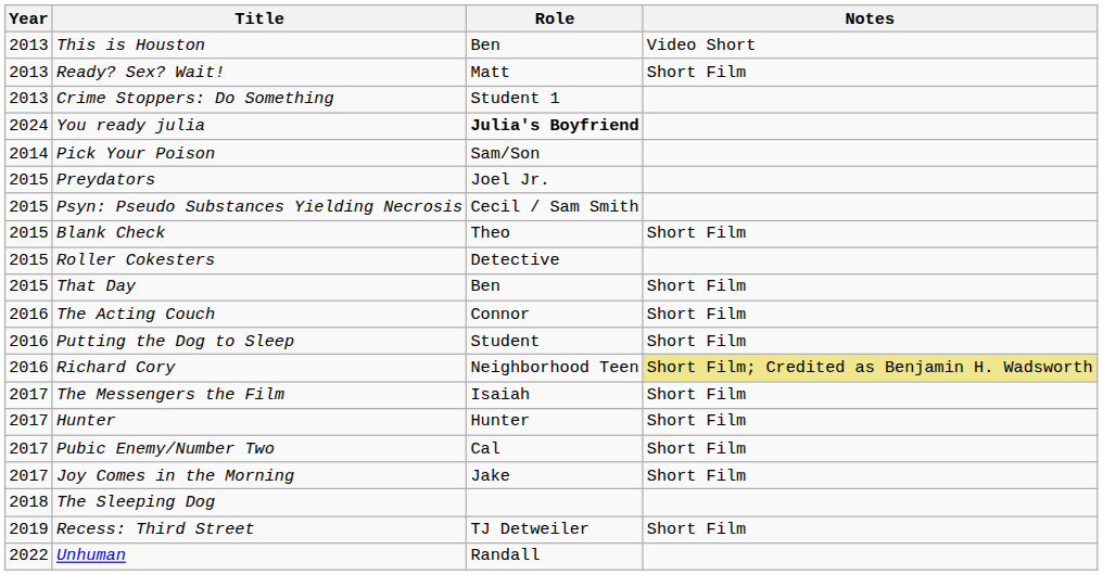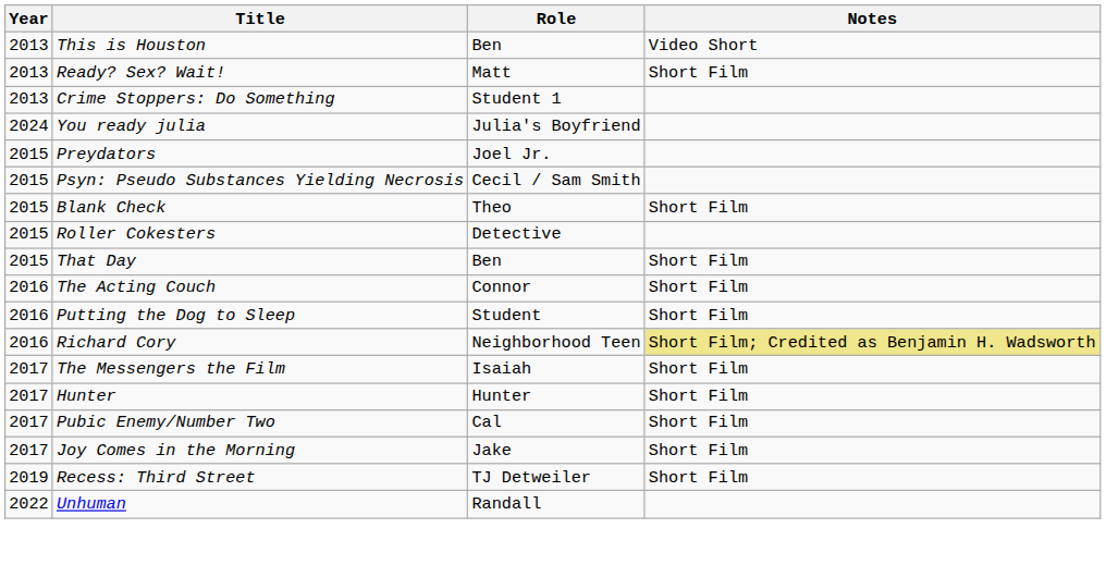 <table class="wikitable sortable">
 <tr>
 <th>Year</th>
 <th>Title</th>
 <th>Role</th>
 <th class="unsortable">Notes</th>
 </tr>
 <tr>
 <td>2013</td>
 <td><em>This is Houston</em></td>
 <td>Ben</td>
 <td>Video Short</td>
 </tr>
 <tr>
 <td>2013</td>
 <td><em>Ready? Sex? Wait!</em></td>
 <td>Matt</td>
 <td>Short Film</td>
 </tr>
 <tr>
 <td>2013</td>
 <td><em>Crime Stoppers: Do Something</em></td>
 <td>Student 1</td>
 <td></td>
 </tr>
 <tr>
 <td>2024</td>
 <td><em>You ready julia</em></td>
-<td><strong>Julia's Boyfriend</strong></td>
-<td></td>
-</tr>
-<tr>
-<td>2014</td>
-<td><em>Pick Your Poison</em></td>
-<td>Sam/Son</td>
+<td>Julia's Boyfriend</td>
 <td></td>
 </tr>
 <tr>
 <td>2015</td>
 <td><em>Preydators</em></td>
 <td>Joel Jr.</td>
 <td></td>
 </tr>
 <tr>
 <td>2015</td>
 <td><em>Psyn: Pseudo Substances Yielding Necrosis</em></td>
 <td>Cecil / Sam Smith</td>
 <td></td>
 </tr>
 <tr>
 <td>2015</td>
 <td><em>Blank Check</em></td>
 <td>Theo</td>
 <td>Short Film</td>
 </tr>
 <tr>
 <td>2015</td>
 <td><em>Roller Cokesters</em></td>
 <td>Detective</td>
 <td></td>
 </tr>
 <tr>
 <td>2015</td>
 <td><em>That Day</em></td>
 <td>Ben</td>
 <td>Short Film</td>
 </tr>
 <tr>
 <td>2016</td>
 <td><em>The Acting Couch</em></td>
 <td>Connor</td>
 <td>Short Film</td>
 </tr>
 <tr>
 <td>2016</td>
 <td><em>Putting the Dog to Sleep</em></td>
 <td>Student</td>
 <td>Short Film</td>
 </tr>
 <tr>
 <td>2016</td>
 <td><em>Richard Cory</em></td>
 <td>Neighborhood Teen</td>
 <td style="background: khaki;">Short Film; Credited as Benjamin H. Wadsworth</td>
 </tr>
 <tr>
 <td>2017</td>
 <td><em>The Messengers the Film</em></td>
 <td>Isaiah</td>
 <td>Short Film</td>
 </tr>
 <tr>
 <td>2017</td>
 <td><em>Hunter</em></td>
 <td>Hunter</td>
 <td>Short Film</td>
 </tr>
 <tr>
 <td>2017</td>
 <td><em>Pubic Enemy/Number Two</em></td>
 <td>Cal</td>
 <td>Short Film</td>
 </tr>
 <tr>
 <td>2017</td>
 <td><em>Joy Comes in the Morning</em></td>
 <td>Jake</td>
 <td>Short Film</td>
 </tr>
 <tr>
-<td>2018</td>
-<td><em>The Sleeping Dog</em></td>
-<td></td>
-<td></td>
-</tr>
-<tr>
 <td>2019</td>
 <td><em>Recess: Third Street</em></td>
 <td>TJ Detweiler</td>
 <td>Short Film</td>
 </tr>
 <tr>
 <td>2022</td>
 <td><em><a href='#'>Unhuman</a></em></td>
 <td>Randall</td>
 <td></td>
 </tr>
 </table>
